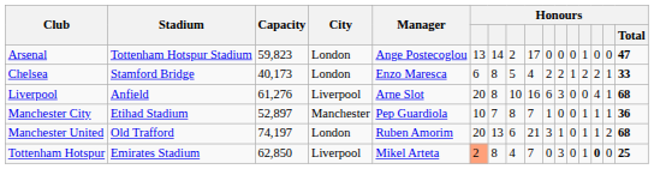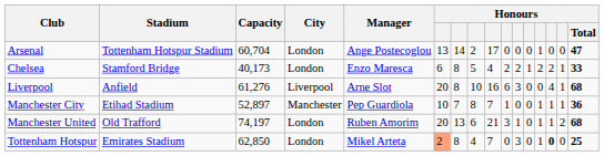 <table class="wikitable sortable">
 <tr>
 <th rowspan="2">Club</th>
 <th rowspan="2">Stadium</th>
 <th rowspan="2">Capacity</th>
 <th rowspan="2">City</th>
 <th rowspan="2">Manager</th>
 <th colspan="11">Honours</th>
 </tr>
 <tr>
 <th></th>
 <th></th>
 <th></th>
 <th></th>
 <th></th>
 <th></th>
 <th></th>
 <th></th>
 <th></th>
 <th></th>
 <th>Total</th>
 </tr>
 <tr>
 <td><a href='#'>Arsenal</a></td>
 <td><a href='#'>Tottenham Hotspur Stadium</a></td>
-<td>59,823</td>
+<td>60,704</td>
 <td>London</td>
 <td><a href='#'>Ange Postecoglou</a></td>
 <td>13</td>
 <td>14</td>
 <td>2</td>
 <td>17</td>
 <td>0</td>
 <td>0</td>
 <td>0</td>
 <td>1</td>
 <td>0</td>
 <td>0</td>
 <td><strong>47</strong></td>
 </tr>
 <tr>
 <td><a href='#'>Chelsea</a></td>
 <td><a href='#'>Stamford Bridge</a></td>
 <td>40,173</td>
 <td>London</td>
 <td><a href='#'>Enzo Maresca</a></td>
 <td>6</td>
 <td>8</td>
 <td>5</td>
 <td>4</td>
 <td>2</td>
 <td>2</td>
 <td>1</td>
 <td>2</td>
 <td>2</td>
 <td>1</td>
 <td><strong>33</strong></td>
 </tr>
 <tr>
 <td><a href='#'>Liverpool</a></td>
 <td><a href='#'>Anfield</a></td>
 <td>61,276</td>
 <td>Liverpool</td>
 <td><a href='#'>Arne Slot</a></td>
 <td>20</td>
 <td>8</td>
 <td>10</td>
 <td>16</td>
 <td>6</td>
 <td>3</td>
 <td>0</td>
 <td>0</td>
 <td>4</td>
 <td>1</td>
 <td><strong>68</strong></td>
 </tr>
 <tr>
 <td><a href='#'>Manchester City</a></td>
 <td><a href='#'>Etihad Stadium</a></td>
 <td>52,897</td>
 <td>Manchester</td>
 <td><a href='#'>Pep Guardiola</a></td>
 <td>10</td>
 <td>7</td>
 <td>8</td>
 <td>7</td>
 <td>1</td>
 <td>0</td>
 <td>0</td>
 <td>1</td>
 <td>1</td>
 <td>1</td>
 <td><strong>36</strong></td>
 </tr>
 <tr>
 <td><a href='#'>Manchester United</a></td>
 <td><a href='#'>Old Trafford</a></td>
 <td>74,197</td>
 <td>London</td>
 <td><a href='#'>Ruben Amorim</a></td>
 <td>20</td>
 <td>13</td>
 <td>6</td>
 <td>21</td>
 <td>3</td>
 <td>1</td>
 <td>0</td>
 <td>1</td>
 <td>1</td>
 <td>2</td>
 <td><strong>68</strong></td>
 </tr>
 <tr>
 <td><a href='#'>Tottenham Hotspur</a></td>
 <td><a href='#'>Emirates Stadium</a></td>
 <td>62,850</td>
-<td>Liverpool</td>
+<td>London</td>
 <td><a href='#'>Mikel Arteta</a></td>
 <td style="background: lightsalmon;">2</td>
 <td>8</td>
 <td>4</td>
 <td>7</td>
 <td>0</td>
 <td>3</td>
 <td>0</td>
 <td>1</td>
 <td><strong>0</strong></td>
 <td>0</td>
 <td><strong>25</strong></td>
 </tr>
 </table>
